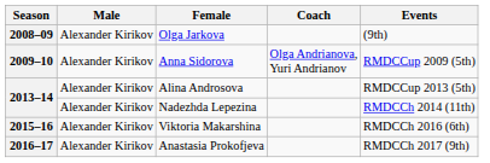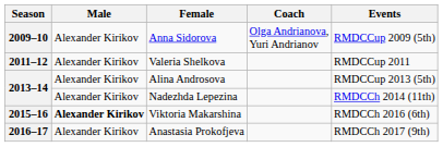 <table class="wikitable">
 <tr>
 <th scope="col" width=60>Season</th>
 <th scope="col">Male</th>
 <th scope="col">Female</th>
 <th scope="col">Coach</th>
 <th scope="col">Events</th>
 </tr>
 <tr>
-<th scope="row">2008–09</th>
-<td>Alexander Kirikov</td>
-<td><a href='#'>Olga Jarkova</a></td>
-<td></td>
-<td> (9th)</td>
-</tr>
-<tr>
 <th scope="row">2009–10</th>
 <td>Alexander Kirikov</td>
 <td><a href='#'>Anna Sidorova</a></td>
 <td><a href='#'>Olga Andrianova</a>,<br>Yuri Andrianov</td>
 <td><a href='#'>RMDCCup</a> 2009 (5th)</td>
+</tr>
+<tr>
+<th scope="row">2011–12</th>
+<td>Alexander Kirikov</td>
+<td>Valeria Shelkova</td>
+<td></td>
+<td>RMDCCup 2011 </td>
 </tr>
 <tr>
 <th scope="row" rowspan=2>2013–14</th>
 <td>Alexander Kirikov</td>
 <td>Alina Androsova</td>
 <td></td>
 <td>RMDCCup 2013 (5th)</td>
 </tr>
 <tr>
 <td>Alexander Kirikov</td>
 <td>Nadezhda Lepezina</td>
 <td></td>
 <td><a href='#'>RMDCCh</a> 2014 (11th)</td>
 </tr>
 <tr>
 <th scope="row">2015–16</th>
-<td>Alexander Kirikov</td>
+<td><strong>Alexander Kirikov</strong></td>
 <td>Viktoria Makarshina</td>
 <td></td>
 <td>RMDCCh 2016 (6th)</td>
 </tr>
 <tr>
 <th scope="row">2016–17</th>
 <td>Alexander Kirikov</td>
 <td>Anastasia Prokofjeva</td>
 <td></td>
 <td>RMDCCh 2017 (9th)</td>
 </tr>
 </table>
